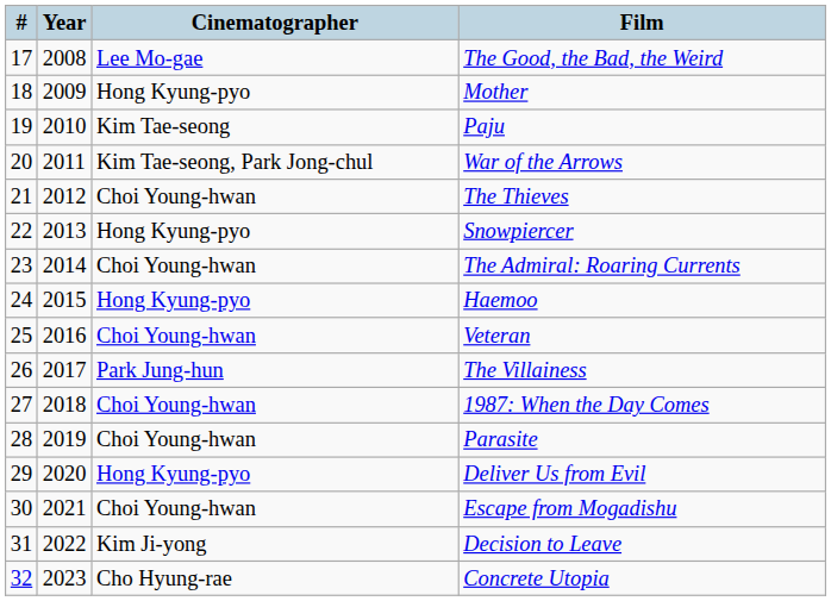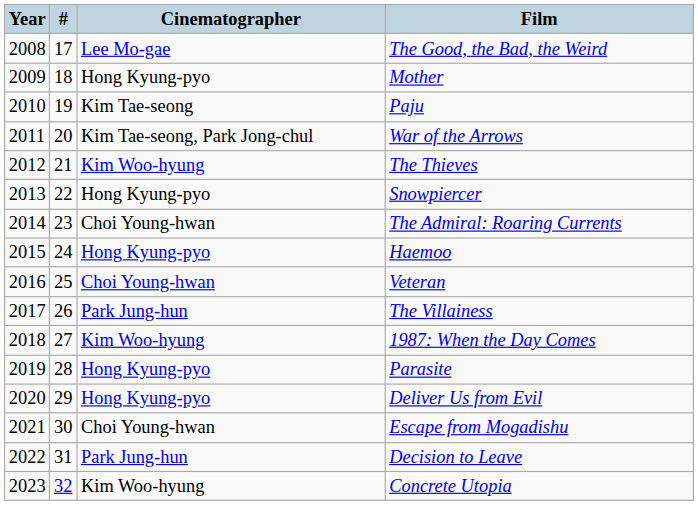 <table class="wikitable" style="width:600px">
 <tr>
+<th style="background:#BED5E1; width:10px">Year</th>
 <th style="background:#BED5E1; width:10px">#</th>
-<th style="background:#BED5E1; width:10px">Year</th>
 <th style="background:#BED5E1;">Cinematographer</th>
 <th style="background:#BED5E1;">Film</th>
 </tr>
 <tr>
+<td>2008</td>
 <td>17</td>
-<td>2008</td>
 <td><a href='#'>Lee Mo-gae</a></td>
 <td><em><a href='#'>The Good, the Bad, the Weird</a></em></td>
 </tr>
 <tr>
+<td>2009</td>
 <td>18</td>
-<td>2009</td>
 <td>Hong Kyung-pyo</td>
 <td><em><a href='#'>Mother</a></em></td>
 </tr>
 <tr>
+<td>2010</td>
 <td>19</td>
-<td>2010</td>
 <td>Kim Tae-seong</td>
 <td><em><a href='#'>Paju</a></em></td>
 </tr>
 <tr>
+<td>2011</td>
 <td>20</td>
-<td>2011</td>
 <td>Kim Tae-seong, Park Jong-chul</td>
 <td><em><a href='#'>War of the Arrows</a></em></td>
 </tr>
 <tr>
+<td>2012</td>
 <td>21</td>
-<td>2012</td>
-<td>Choi Young-hwan</td>
+<td><a href='#'>Kim Woo-hyung</a></td>
 <td><em><a href='#'>The Thieves</a></em></td>
 </tr>
 <tr>
+<td>2013</td>
 <td>22</td>
-<td>2013</td>
 <td>Hong Kyung-pyo</td>
 <td><em><a href='#'>Snowpiercer</a></em></td>
 </tr>
 <tr>
+<td>2014</td>
 <td>23</td>
-<td>2014</td>
 <td>Choi Young-hwan</td>
 <td><em><a href='#'>The Admiral: Roaring Currents</a></em></td>
 </tr>
 <tr>
+<td>2015</td>
 <td>24</td>
-<td>2015</td>
 <td><a href='#'>Hong Kyung-pyo</a></td>
 <td><em><a href='#'>Haemoo</a></em></td>
 </tr>
 <tr>
+<td>2016</td>
 <td>25</td>
-<td>2016</td>
 <td><a href='#'>Choi Young-hwan</a></td>
 <td><em><a href='#'>Veteran</a></em></td>
 </tr>
 <tr>
+<td>2017</td>
 <td>26</td>
-<td>2017</td>
 <td><a href='#'>Park Jung-hun</a></td>
 <td><em><a href='#'>The Villainess</a></em></td>
 </tr>
 <tr>
+<td>2018</td>
 <td>27</td>
-<td>2018</td>
-<td><a href='#'>Choi Young-hwan</a></td>
+<td><a href='#'>Kim Woo-hyung</a></td>
 <td><em><a href='#'>1987: When the Day Comes</a></em></td>
 </tr>
 <tr>
+<td>2019</td>
 <td>28</td>
-<td>2019</td>
-<td>Choi Young-hwan</td>
+<td><a href='#'>Hong Kyung-pyo</a></td>
 <td><em><a href='#'>Parasite</a></em></td>
 </tr>
 <tr>
+<td>2020</td>
 <td>29</td>
-<td>2020</td>
 <td><a href='#'>Hong Kyung-pyo</a></td>
 <td><a href='#'><em>Deliver Us from Evil</em></a></td>
 </tr>
 <tr>
+<td>2021</td>
 <td>30</td>
-<td>2021</td>
 <td>Choi Young-hwan</td>
 <td><em><a href='#'>Escape from Mogadishu</a></em></td>
 </tr>
 <tr>
+<td>2022</td>
 <td>31</td>
-<td>2022</td>
-<td>Kim Ji-yong</td>
+<td><a href='#'>Park Jung-hun</a></td>
 <td><em><a href='#'>Decision to Leave</a></em></td>
 </tr>
 <tr>
+<td>2023</td>
 <td><a href='#'>32</a></td>
-<td>2023</td>
-<td>Cho Hyung-rae</td>
+<td>Kim Woo-hyung</td>
 <td><em><a href='#'>Concrete Utopia</a></em></td>
 </tr>
 </table>
